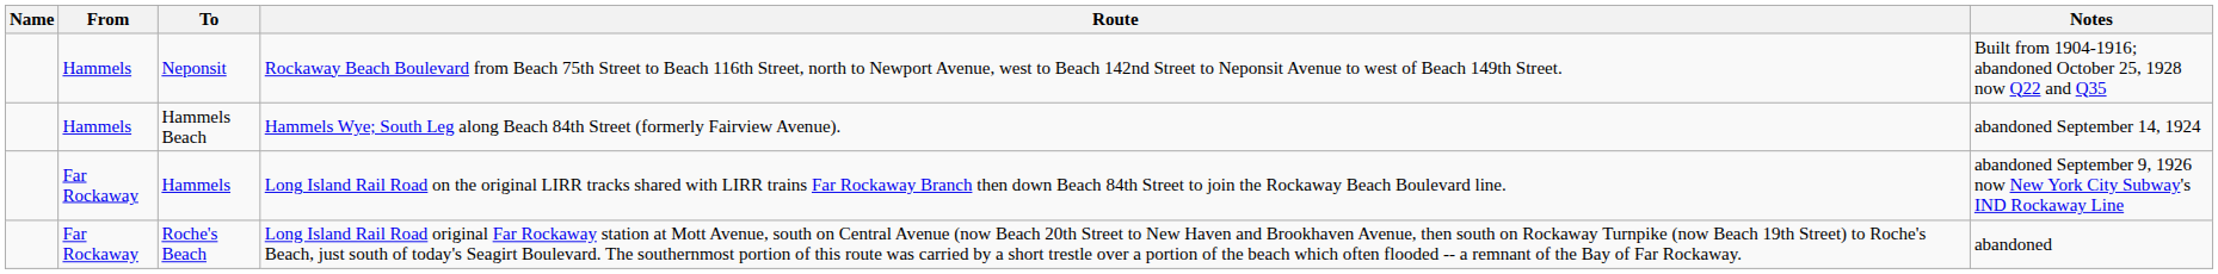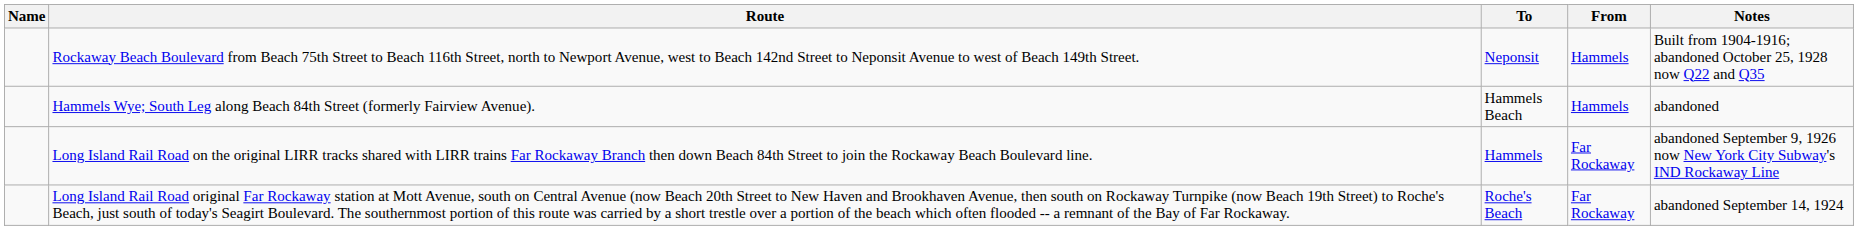 <table class=wikitable>
 <tr>
 <th>Name</th>
+<th>Route</th>
+<th>To</th>
 <th>From</th>
-<th>To</th>
-<th>Route</th>
 <th>Notes</th>
 </tr>
 <tr>
 <td></td>
+<td><a href='#'>Rockaway Beach Boulevard</a> from Beach 75th Street to Beach 116th Street, north to Newport Avenue, west to Beach 142nd Street to Neponsit Avenue to west of Beach 149th Street.</td>
+<td><a href='#'>Neponsit</a></td>
 <td><a href='#'>Hammels</a></td>
-<td><a href='#'>Neponsit</a></td>
-<td><a href='#'>Rockaway Beach Boulevard</a> from Beach 75th Street to Beach 116th Street, north to Newport Avenue, west to Beach 142nd Street to Neponsit Avenue to west of Beach 149th Street.</td>
 <td>Built from 1904-1916; abandoned October 25, 1928<br>now <a href='#'>Q22</a> and <a href='#'>Q35</a></td>
 </tr>
 <tr>
 <td></td>
+<td><a href='#'>Hammels Wye; South Leg</a> along Beach 84th Street (formerly Fairview Avenue).</td>
+<td>Hammels Beach</td>
 <td><a href='#'>Hammels</a></td>
-<td>Hammels Beach</td>
-<td><a href='#'>Hammels Wye; South Leg</a> along Beach 84th Street (formerly Fairview Avenue).</td>
-<td>abandoned September 14, 1924</td>
+<td>abandoned</td>
 </tr>
 <tr>
 <td></td>
+<td><a href='#'>Long Island Rail Road</a> on the original LIRR tracks shared with LIRR trains <a href='#'>Far Rockaway Branch</a> then down Beach 84th Street to join the Rockaway Beach Boulevard line.</td>
+<td><a href='#'>Hammels</a></td>
 <td><a href='#'>Far Rockaway</a></td>
-<td><a href='#'>Hammels</a></td>
-<td><a href='#'>Long Island Rail Road</a> on the original LIRR tracks shared with LIRR trains <a href='#'>Far Rockaway Branch</a> then down Beach 84th Street to join the Rockaway Beach Boulevard line.</td>
 <td>abandoned September 9, 1926<br>now <a href='#'>New York City Subway</a>'s <a href='#'>IND Rockaway Line</a></td>
 </tr>
 <tr>
 <td></td>
+<td><a href='#'>Long Island Rail Road</a> original <a href='#'>Far Rockaway</a> station at Mott Avenue, south on Central Avenue (now Beach 20th Street to New Haven and Brookhaven Avenue, then south on Rockaway Turnpike (now Beach 19th Street) to Roche's Beach, just south of today's Seagirt Boulevard. The southernmost portion of this route was carried by a short trestle over a portion of the beach which often flooded -- a remnant of the Bay of Far Rockaway.</td>
+<td><a href='#'>Roche's Beach</a></td>
 <td><a href='#'>Far Rockaway</a></td>
-<td><a href='#'>Roche's Beach</a></td>
-<td><a href='#'>Long Island Rail Road</a> original <a href='#'>Far Rockaway</a> station at Mott Avenue, south on Central Avenue (now Beach 20th Street to New Haven and Brookhaven Avenue, then south on Rockaway Turnpike (now Beach 19th Street) to Roche's Beach, just south of today's Seagirt Boulevard. The southernmost portion of this route was carried by a short trestle over a portion of the beach which often flooded -- a remnant of the Bay of Far Rockaway.</td>
-<td>abandoned</td>
+<td>abandoned September 14, 1924</td>
 </tr>
 </table>
